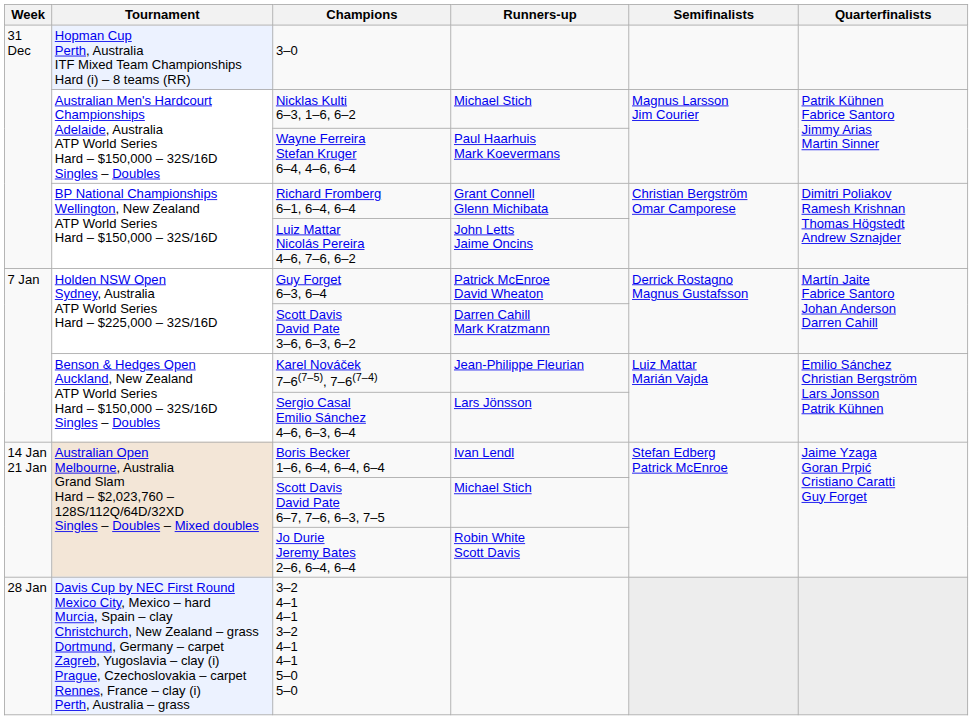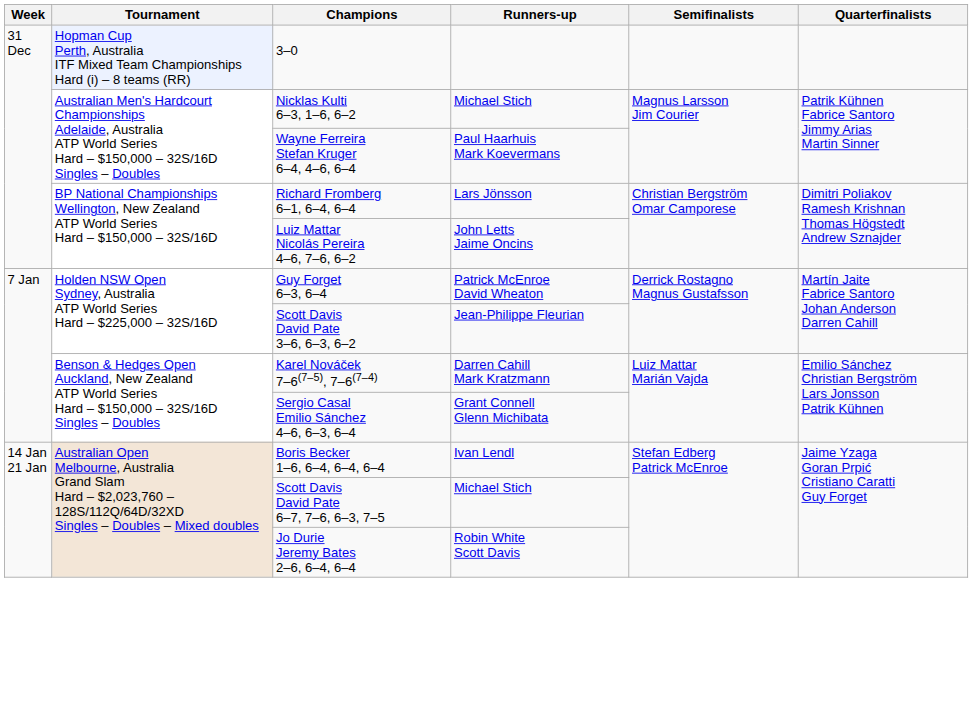 <table class=wikitable style=font-size:95%>
 <tr>
 <th style="width:48px;">Week</th>
 <th style="width:250px;">Tournament</th>
 <th style="width:200px;">Champions</th>
 <th style="width:200px;">Runners-up</th>
 <th style="width:190px;">Semifinalists</th>
 <th style="width:190px;">Quarterfinalists</th>
 </tr>
 <tr valign=top>
 <td rowspan=5>31 Dec</td>
 <td style="background:#ECF2FF;"><a href='#'>Hopman Cup</a><br> <a href='#'>Perth</a>, Australia<br>ITF Mixed Team Championships<br> Hard (i) – 8 teams (RR)</td>
 <td><br>3–0</td>
 <td></td>
 <td><br></td>
 <td><br><br><br></td>
 </tr>
 <tr valign=top>
 <td style="background:#FFF;" rowspan="2"><a href='#'>Australian Men's Hardcourt Championships</a> <br> <a href='#'>Adelaide</a>, Australia <br> ATP World Series <br> Hard – $150,000 – 32S/16D <br> <a href='#'>Singles</a> – <a href='#'>Doubles</a></td>
 <td> <a href='#'>Nicklas Kulti</a> <br> 6–3, 1–6, 6–2</td>
 <td> <a href='#'>Michael Stich</a></td>
 <td rowspan=2> <a href='#'>Magnus Larsson</a> <br>  <a href='#'>Jim Courier</a></td>
 <td rowspan=2> <a href='#'>Patrik Kühnen</a> <br>  <a href='#'>Fabrice Santoro</a> <br>  <a href='#'>Jimmy Arias</a> <br>  <a href='#'>Martin Sinner</a></td>
 </tr>
 <tr valign=top>
 <td> <a href='#'>Wayne Ferreira</a> <br>  <a href='#'>Stefan Kruger</a> <br> 6–4, 4–6, 6–4</td>
 <td> <a href='#'>Paul Haarhuis</a> <br>  <a href='#'>Mark Koevermans</a></td>
 </tr>
 <tr valign=top>
 <td style="background:#FFF;" rowspan="2"><a href='#'>BP National Championships</a> <br> <a href='#'>Wellington</a>, New Zealand <br> ATP World Series <br> Hard – $150,000 – 32S/16D</td>
 <td> <a href='#'>Richard Fromberg</a> <br> 6–1, 6–4, 6–4</td>
-<td> <a href='#'>Grant Connell</a> <br>  <a href='#'>Glenn Michibata</a></td>
+<td> <a href='#'>Lars Jönsson</a></td>
 <td rowspan=2> <a href='#'>Christian Bergström</a> <br>  <a href='#'>Omar Camporese</a></td>
 <td rowspan=2> <a href='#'>Dimitri Poliakov</a> <br>  <a href='#'>Ramesh Krishnan</a> <br>  <a href='#'>Thomas Högstedt</a> <br>  <a href='#'>Andrew Sznajder</a></td>
 </tr>
 <tr valign=top>
 <td> <a href='#'>Luiz Mattar</a> <br>  <a href='#'>Nicolás Pereira</a> <br> 4–6, 7–6, 6–2</td>
 <td> <a href='#'>John Letts</a> <br>  <a href='#'>Jaime Oncins</a></td>
 </tr>
 <tr valign=top>
 <td rowspan=4>7 Jan</td>
 <td style="background:#FFF;" rowspan="2"><a href='#'>Holden NSW Open</a> <br> <a href='#'>Sydney</a>, Australia <br> ATP World Series <br> Hard – $225,000 – 32S/16D</td>
 <td> <a href='#'>Guy Forget</a> <br> 6–3, 6–4</td>
 <td> <a href='#'>Patrick McEnroe</a> <br>  <a href='#'>David Wheaton</a></td>
 <td rowspan=2> <a href='#'>Derrick Rostagno</a> <br>  <a href='#'>Magnus Gustafsson</a></td>
 <td rowspan=2> <a href='#'>Martín Jaite</a> <br>  <a href='#'>Fabrice Santoro</a> <br>  <a href='#'>Johan Anderson</a> <br>  <a href='#'>Darren Cahill</a></td>
 </tr>
 <tr valign=top>
 <td> <a href='#'>Scott Davis</a> <br>  <a href='#'>David Pate</a> <br> 3–6, 6–3, 6–2</td>
-<td> <a href='#'>Darren Cahill</a> <br>  <a href='#'>Mark Kratzmann</a></td>
+<td> <a href='#'>Jean-Philippe Fleurian</a></td>
 </tr>
 <tr valign=top>
 <td style="background:#FFF;" rowspan="2"><a href='#'>Benson & Hedges Open</a> <br> <a href='#'>Auckland</a>, New Zealand <br> ATP World Series <br> Hard – $150,000 – 32S/16D  <br> <a href='#'>Singles</a> – <a href='#'>Doubles</a></td>
 <td> <a href='#'>Karel Nováček</a> <br> 7–6<sup>(7–5)</sup>, 7–6<sup>(7–4)</sup></td>
-<td> <a href='#'>Jean-Philippe Fleurian</a></td>
+<td> <a href='#'>Darren Cahill</a> <br>  <a href='#'>Mark Kratzmann</a></td>
 <td rowspan=2> <a href='#'>Luiz Mattar</a> <br>  <a href='#'>Marián Vajda</a></td>
 <td rowspan=2> <a href='#'>Emilio Sánchez</a> <br>  <a href='#'>Christian Bergström</a> <br>  <a href='#'>Lars Jonsson</a> <br>  <a href='#'>Patrik Kühnen</a></td>
 </tr>
 <tr valign=top>
 <td> <a href='#'>Sergio Casal</a> <br>  <a href='#'>Emilio Sánchez</a> <br> 4–6, 6–3, 6–4</td>
-<td> <a href='#'>Lars Jönsson</a></td>
+<td> <a href='#'>Grant Connell</a> <br>  <a href='#'>Glenn Michibata</a></td>
 </tr>
 <tr valign=top>
 <td rowspan=3>14 Jan <br> 21 Jan</td>
 <td style="background:#F3E6D7;" rowspan=3><a href='#'>Australian Open</a> <br> <a href='#'>Melbourne</a>, Australia <br> Grand Slam <br> Hard – $2,023,760 – 128S/112Q/64D/32XD <br> <a href='#'>Singles</a> – <a href='#'>Doubles</a> – <a href='#'>Mixed doubles</a></td>
 <td> <a href='#'>Boris Becker</a> <br> 1–6, 6–4, 6–4, 6–4</td>
 <td> <a href='#'>Ivan Lendl</a></td>
 <td rowspan=3> <a href='#'>Stefan Edberg</a> <br>  <a href='#'>Patrick McEnroe</a></td>
 <td rowspan=3> <a href='#'>Jaime Yzaga</a> <br>  <a href='#'>Goran Prpić</a> <br>  <a href='#'>Cristiano Caratti</a> <br>  <a href='#'>Guy Forget</a></td>
 </tr>
 <tr valign=top>
 <td> <a href='#'>Scott Davis</a> <br>  <a href='#'>David Pate</a> <br> 6–7, 7–6, 6–3, 7–5</td>
 <td> <a href='#'>Michael Stich</a></td>
 </tr>
 <tr valign=top>
 <td> <a href='#'>Jo Durie</a> <br>  <a href='#'>Jeremy Bates</a> <br> 2–6, 6–4, 6–4</td>
 <td> <a href='#'>Robin White</a> <br>  <a href='#'>Scott Davis</a></td>
 </tr>
-<tr valign=top>
-<td>28 Jan</td>
-<td style="background:#ECF2FF;"><a href='#'>Davis Cup by NEC First Round</a> <br> <a href='#'>Mexico City</a>, Mexico – hard <br>  <a href='#'>Murcia</a>, Spain – clay <br>  <a href='#'>Christchurch</a>, New Zealand – grass <br>  <a href='#'>Dortmund</a>, Germany – carpet <br>  <a href='#'>Zagreb</a>, Yugoslavia – clay (i) <br>  <a href='#'>Prague</a>, Czechoslovakia – carpet <br>  <a href='#'>Rennes</a>, France – clay (i) <br> <a href='#'>Perth</a>, Australia – grass</td>
-<td> 3–2<br> 4–1<br> 4–1<br> 3–2<br> 4–1<br> 4–1<br> 5–0<br> 5–0</td>
-<td><br><br><br><br><br><br><br></td>
-<td style="background:#ededed;"></td>
-<td style="background:#ededed;"></td>
-</tr>
 </table>
